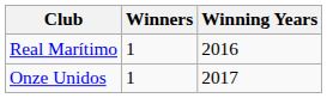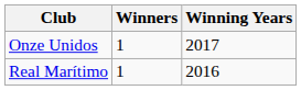 <table class="wikitable">
 <tr>
 <th>Club</th>
 <th>Winners</th>
 <th>Winning Years</th>
 </tr>
 <tr>
+<td><a href='#'>Onze Unidos</a></td>
+<td>1</td>
+<td>2017</td>
+</tr>
+<tr>
 <td><a href='#'>Real Marítimo</a></td>
 <td>1</td>
 <td>2016</td>
 </tr>
-<tr>
-<td><a href='#'>Onze Unidos</a></td>
-<td>1</td>
-<td>2017</td>
-</tr>
 </table>
